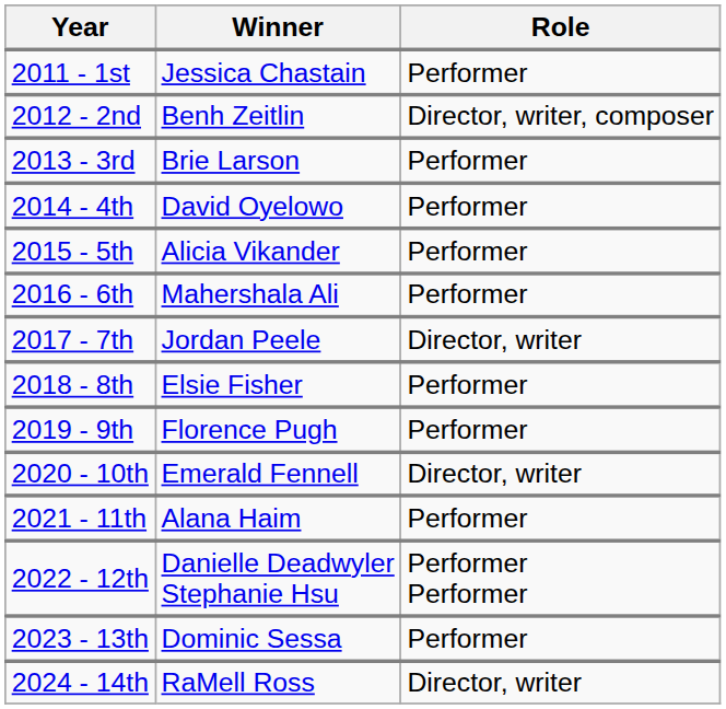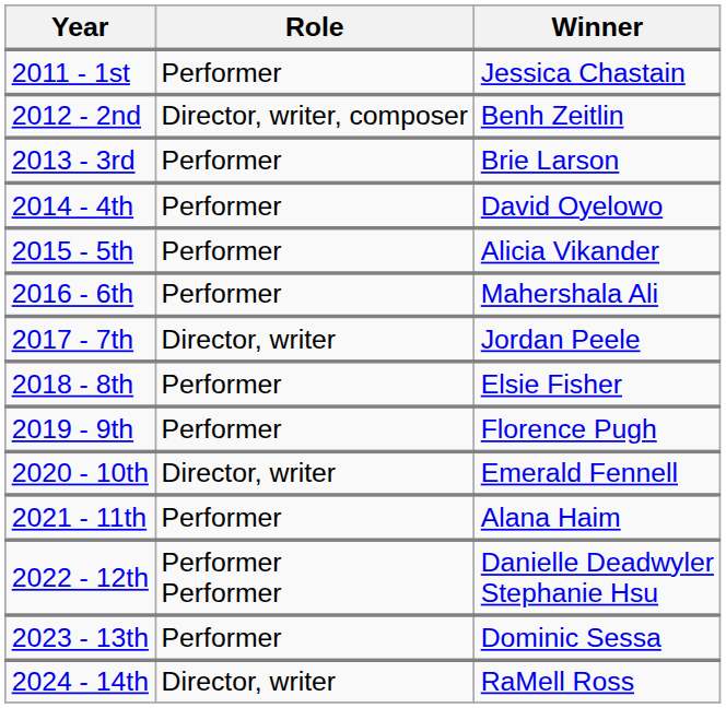 <table class="wikitable" style="font-size: 90%;">
 <tr>
 <th>Year</th>
+<th>Role</th>
 <th>Winner</th>
-<th>Role</th>
 </tr>
 <tr style="border-top:2px solid gray;">
 <td><a href='#'>2011 - 1st</a></td>
+<td>Performer</td>
 <td><a href='#'>Jessica Chastain</a></td>
-<td>Performer</td>
 </tr>
 <tr style="border-top:2px solid gray;">
 <td><a href='#'>2012 - 2nd</a></td>
+<td>Director, writer, composer</td>
 <td><a href='#'>Benh Zeitlin</a></td>
-<td>Director, writer, composer</td>
 </tr>
 <tr style="border-top:2px solid gray;">
 <td><a href='#'>2013 - 3rd</a></td>
+<td>Performer</td>
 <td><a href='#'>Brie Larson</a></td>
-<td>Performer</td>
 </tr>
 <tr style="border-top:2px solid gray;">
 <td><a href='#'>2014 - 4th</a></td>
+<td>Performer</td>
 <td><a href='#'>David Oyelowo</a></td>
-<td>Performer</td>
 </tr>
 <tr style="border-top:2px solid gray;">
 <td><a href='#'>2015 - 5th</a></td>
+<td>Performer</td>
 <td><a href='#'>Alicia Vikander</a></td>
-<td>Performer</td>
 </tr>
 <tr style="border-top:2px solid gray;">
 <td><a href='#'>2016 - 6th</a></td>
+<td>Performer</td>
 <td><a href='#'>Mahershala Ali</a></td>
-<td>Performer</td>
 </tr>
 <tr style="border-top:2px solid gray;">
 <td><a href='#'>2017 - 7th</a></td>
+<td>Director, writer</td>
 <td><a href='#'>Jordan Peele</a></td>
-<td>Director, writer</td>
 </tr>
 <tr style="border-top:2px solid gray;">
 <td><a href='#'>2018 - 8th</a></td>
+<td>Performer</td>
 <td><a href='#'>Elsie Fisher</a></td>
-<td>Performer</td>
 </tr>
 <tr style="border-top:2px solid gray;">
 <td><a href='#'>2019 - 9th</a></td>
+<td>Performer</td>
 <td><a href='#'>Florence Pugh</a></td>
-<td>Performer</td>
 </tr>
 <tr style="border-top:2px solid gray;">
 <td><a href='#'>2020 - 10th</a></td>
+<td>Director, writer</td>
 <td><a href='#'>Emerald Fennell</a></td>
-<td>Director, writer</td>
 </tr>
 <tr style="border-top:2px solid gray;">
 <td><a href='#'>2021 - 11th</a></td>
+<td>Performer</td>
 <td><a href='#'>Alana Haim</a></td>
-<td>Performer</td>
 </tr>
 <tr style="border-top:2px solid gray;">
 <td><a href='#'>2022 - 12th</a></td>
+<td>Performer<br>Performer</td>
 <td><a href='#'>Danielle Deadwyler</a><br><a href='#'>Stephanie Hsu</a></td>
-<td>Performer<br>Performer</td>
 </tr>
 <tr style="border-top:2px solid gray;">
 <td><a href='#'>2023 - 13th</a></td>
+<td>Performer</td>
 <td><a href='#'>Dominic Sessa</a></td>
-<td>Performer</td>
 </tr>
 <tr style="border-top:2px solid gray;">
 <td><a href='#'>2024 - 14th</a></td>
+<td>Director, writer</td>
 <td><a href='#'>RaMell Ross</a></td>
-<td>Director, writer</td>
 </tr>
 </table>
